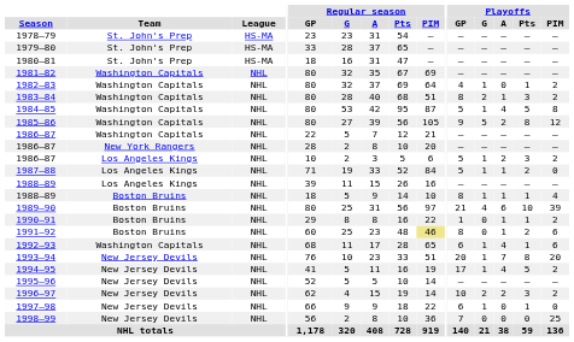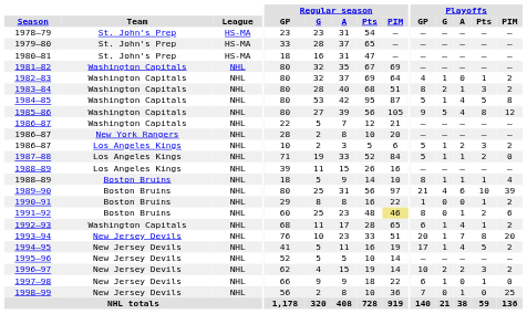 <table border="0" cellpadding="1" cellspacing="0" style="text-align:center; width:60em">
 <tr bgcolor="#e0e0e0">
 <th colspan="3" bgcolor="#ffffff"></th>
 <th rowspan="100" bgcolor="#ffffff"></th>
 <th colspan="5"><a href='#'>Regular season</a></th>
 <th rowspan="100" bgcolor="#ffffff"></th>
 <th colspan="5"><a href='#'>Playoffs</a></th>
 </tr>
 <tr bgcolor="#e0e0e0">
 <th><a href='#'>Season</a></th>
 <th>Team</th>
 <th>League</th>
 <th>GP</th>
 <th><a href='#'>G</a></th>
 <th><a href='#'>A</a></th>
 <th><a href='#'>Pts</a></th>
 <th><a href='#'>PIM</a></th>
 <th>GP</th>
 <th>G</th>
 <th>A</th>
 <th>Pts</th>
 <th>PIM</th>
 </tr>
 <tr>
 <td>1978–79</td>
 <td><a href='#'>St. John's Prep</a></td>
 <td><a href='#'>HS-MA</a></td>
 <td>23</td>
 <td>23</td>
 <td>31</td>
 <td>54</td>
 <td>—</td>
 <td>—</td>
 <td>—</td>
 <td>—</td>
 <td>—</td>
 <td>—</td>
 </tr>
 <tr bgcolor="#f0f0f0">
 <td>1979–80</td>
 <td>St. John's Prep</td>
 <td>HS-MA</td>
 <td>33</td>
 <td>28</td>
 <td>37</td>
 <td>65</td>
 <td>—</td>
 <td>—</td>
 <td>—</td>
 <td>—</td>
 <td>—</td>
 <td>—</td>
 </tr>
 <tr>
 <td>1980–81</td>
 <td>St. John's Prep</td>
 <td>HS-MA</td>
 <td>18</td>
 <td>16</td>
 <td>31</td>
 <td>47</td>
 <td>—</td>
 <td>—</td>
 <td>—</td>
 <td>—</td>
 <td>—</td>
 <td>—</td>
 </tr>
 <tr bgcolor="#f0f0f0">
 <td><a href='#'>1981–82</a></td>
 <td><a href='#'>Washington Capitals</a></td>
 <td><a href='#'>NHL</a></td>
 <td>80</td>
 <td>32</td>
 <td>35</td>
 <td>67</td>
 <td>69</td>
 <td>—</td>
 <td>—</td>
 <td>—</td>
 <td>—</td>
 <td>—</td>
 </tr>
 <tr>
 <td><a href='#'>1982–83</a></td>
 <td>Washington Capitals</td>
 <td>NHL</td>
 <td>80</td>
 <td>32</td>
 <td>37</td>
 <td>69</td>
 <td>64</td>
 <td>4</td>
 <td>1</td>
 <td>0</td>
 <td>1</td>
 <td>2</td>
 </tr>
 <tr bgcolor="#f0f0f0">
 <td><a href='#'>1983–84</a></td>
 <td>Washington Capitals</td>
 <td>NHL</td>
 <td>80</td>
 <td>28</td>
 <td>40</td>
 <td>68</td>
 <td>51</td>
 <td>8</td>
 <td>2</td>
 <td>1</td>
 <td>3</td>
 <td>2</td>
 </tr>
 <tr>
 <td><a href='#'>1984–85</a></td>
 <td>Washington Capitals</td>
 <td>NHL</td>
 <td>80</td>
 <td>53</td>
 <td>42</td>
 <td>95</td>
 <td>87</td>
 <td>5</td>
 <td>1</td>
 <td>4</td>
 <td>5</td>
 <td>8</td>
 </tr>
 <tr bgcolor="#f0f0f0">
 <td><a href='#'>1985–86</a></td>
 <td>Washington Capitals</td>
 <td>NHL</td>
 <td>80</td>
 <td>27</td>
 <td>39</td>
 <td>56</td>
 <td>105</td>
 <td>9</td>
 <td>5</td>
-<td>2</td>
+<td>4</td>
 <td>8</td>
 <td>12</td>
 </tr>
 <tr>
 <td><a href='#'>1986–87</a></td>
 <td>Washington Capitals</td>
 <td>NHL</td>
 <td>22</td>
 <td>5</td>
 <td>7</td>
 <td>12</td>
 <td>21</td>
 <td>—</td>
 <td>—</td>
 <td>—</td>
 <td>—</td>
 <td>—</td>
 </tr>
 <tr bgcolor="#f0f0f0">
 <td>1986–87</td>
 <td><a href='#'>New York Rangers</a></td>
 <td>NHL</td>
 <td>28</td>
 <td>2</td>
 <td>8</td>
 <td>10</td>
 <td>20</td>
 <td>—</td>
 <td>—</td>
 <td>—</td>
 <td>—</td>
 <td>—</td>
 </tr>
 <tr>
 <td>1986–87</td>
 <td><a href='#'>Los Angeles Kings</a></td>
 <td>NHL</td>
 <td>10</td>
 <td>2</td>
 <td>3</td>
 <td>5</td>
 <td>6</td>
 <td>5</td>
 <td>1</td>
 <td>2</td>
 <td>3</td>
 <td>2</td>
 </tr>
 <tr bgcolor="#f0f0f0">
 <td><a href='#'>1987–88</a></td>
 <td>Los Angeles Kings</td>
 <td>NHL</td>
 <td>71</td>
 <td>19</td>
 <td>33</td>
 <td>52</td>
 <td>84</td>
 <td>5</td>
 <td>1</td>
 <td>1</td>
 <td>2</td>
 <td>0</td>
 </tr>
 <tr>
 <td><a href='#'>1988–89</a></td>
 <td>Los Angeles Kings</td>
 <td>NHL</td>
 <td>39</td>
 <td>11</td>
 <td>15</td>
 <td>26</td>
 <td>16</td>
 <td>—</td>
 <td>—</td>
 <td>—</td>
 <td>—</td>
 <td>—</td>
 </tr>
 <tr bgcolor="#f0f0f0">
 <td>1988–89</td>
 <td><a href='#'>Boston Bruins</a></td>
 <td>NHL</td>
 <td>18</td>
 <td>5</td>
 <td>9</td>
 <td>14</td>
 <td>10</td>
 <td>8</td>
 <td>1</td>
 <td>1</td>
 <td>1</td>
 <td>4</td>
 </tr>
 <tr>
 <td><a href='#'>1989–90</a></td>
 <td>Boston Bruins</td>
 <td>NHL</td>
 <td>80</td>
 <td>25</td>
 <td>31</td>
 <td>56</td>
 <td>97</td>
 <td>21</td>
 <td>4</td>
 <td>6</td>
 <td>10</td>
 <td>39</td>
 </tr>
 <tr bgcolor="#f0f0f0">
 <td><a href='#'>1990–91</a></td>
 <td>Boston Bruins</td>
 <td>NHL</td>
 <td>29</td>
 <td>8</td>
 <td>8</td>
 <td>16</td>
 <td>22</td>
 <td>1</td>
 <td>0</td>
-<td>1</td>
+<td>0</td>
 <td>1</td>
 <td>2</td>
 </tr>
 <tr>
 <td><a href='#'>1991–92</a></td>
 <td>Boston Bruins</td>
 <td>NHL</td>
 <td>60</td>
 <td>25</td>
 <td>23</td>
 <td>48</td>
 <td style="background: khaki;">46</td>
 <td>8</td>
 <td>0</td>
 <td>1</td>
 <td>2</td>
 <td>6</td>
 </tr>
 <tr bgcolor="#f0f0f0">
 <td><a href='#'>1992–93</a></td>
 <td>Washington Capitals</td>
 <td>NHL</td>
 <td>68</td>
 <td>11</td>
 <td>17</td>
 <td>28</td>
 <td>65</td>
 <td>6</td>
 <td>1</td>
 <td>4</td>
 <td>1</td>
-<td>6</td>
+<td>2</td>
 </tr>
 <tr>
 <td><a href='#'>1993–94</a></td>
 <td><a href='#'>New Jersey Devils</a></td>
 <td>NHL</td>
 <td>76</td>
 <td>10</td>
 <td>23</td>
 <td>33</td>
 <td>51</td>
 <td>20</td>
 <td>1</td>
 <td>7</td>
 <td>8</td>
 <td>20</td>
 </tr>
 <tr bgcolor="#f0f0f0">
 <td><a href='#'>1994–95</a></td>
 <td>New Jersey Devils</td>
 <td>NHL</td>
 <td>41</td>
 <td>5</td>
 <td>11</td>
 <td>16</td>
 <td>19</td>
 <td>17</td>
 <td>1</td>
 <td>4</td>
 <td>5</td>
 <td>2</td>
 </tr>
 <tr>
 <td><a href='#'>1995–96</a></td>
 <td>New Jersey Devils</td>
 <td>NHL</td>
 <td>52</td>
 <td>5</td>
 <td>5</td>
 <td>10</td>
 <td>14</td>
 <td>—</td>
 <td>—</td>
 <td>—</td>
 <td>—</td>
 <td>—</td>
 </tr>
 <tr bgcolor="#f0f0f0">
 <td><a href='#'>1996–97</a></td>
 <td>New Jersey Devils</td>
 <td>NHL</td>
 <td>62</td>
 <td>4</td>
 <td>15</td>
 <td>19</td>
 <td>14</td>
 <td>10</td>
 <td>2</td>
 <td>2</td>
 <td>3</td>
 <td>2</td>
 </tr>
 <tr>
 <td><a href='#'>1997–98</a></td>
 <td>New Jersey Devils</td>
 <td>NHL</td>
 <td>66</td>
 <td>9</td>
 <td>9</td>
 <td>18</td>
 <td>22</td>
 <td>6</td>
 <td>1</td>
 <td>0</td>
 <td>1</td>
 <td>0</td>
 </tr>
 <tr bgcolor="#f0f0f0">
 <td><a href='#'>1998–99</a></td>
 <td>New Jersey Devils</td>
 <td>NHL</td>
 <td>56</td>
 <td>2</td>
 <td>8</td>
 <td>10</td>
 <td>36</td>
 <td>7</td>
 <td>0</td>
-<td>0</td>
+<td>1</td>
 <td>0</td>
 <td>25</td>
 </tr>
 <tr bgcolor="#e0e0e0">
 <th colspan="3">NHL totals</th>
 <th>1,178</th>
 <th>320</th>
 <th>408</th>
 <th>728</th>
 <th>919</th>
 <th>140</th>
 <th>21</th>
 <th>38</th>
 <th>59</th>
 <th>136</th>
 </tr>
 </table>
